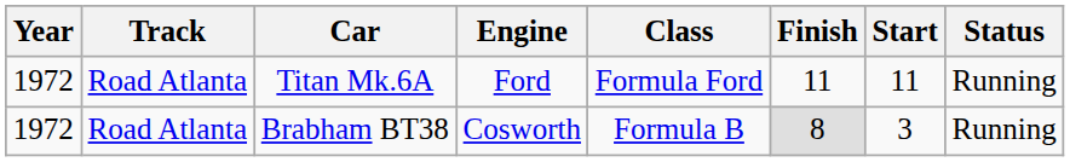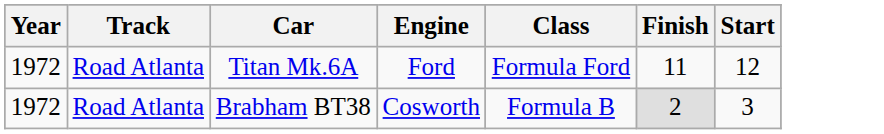 <table class="wikitable" style="text-align:center; font-size:90%">
 <tr>
 <th>Year</th>
 <th>Track</th>
 <th>Car</th>
 <th>Engine</th>
 <th>Class</th>
 <th>Finish</th>
 <th>Start</th>
-<th>Status</th>
 </tr>
 <tr>
 <td>1972</td>
 <td><a href='#'>Road Atlanta</a></td>
 <td><a href='#'>Titan Mk.6A</a></td>
 <td><a href='#'>Ford</a></td>
 <td><a href='#'>Formula Ford</a></td>
 <td>11</td>
-<td>11</td>
-<td>Running</td>
+<td>12</td>
 </tr>
 <tr>
 <td>1972</td>
 <td><a href='#'>Road Atlanta</a></td>
 <td><a href='#'>Brabham</a> BT38</td>
 <td><a href='#'>Cosworth</a></td>
 <td><a href='#'>Formula B</a></td>
-<td style="background:#DFDFDF;">8</td>
+<td style="background:#DFDFDF;">2</td>
 <td>3</td>
-<td>Running</td>
 </tr>
 </table>
